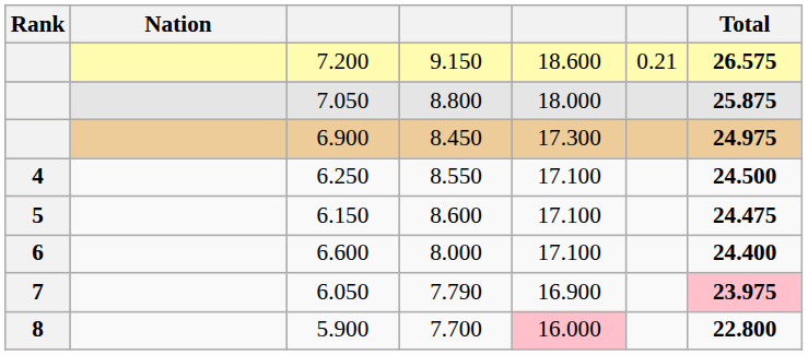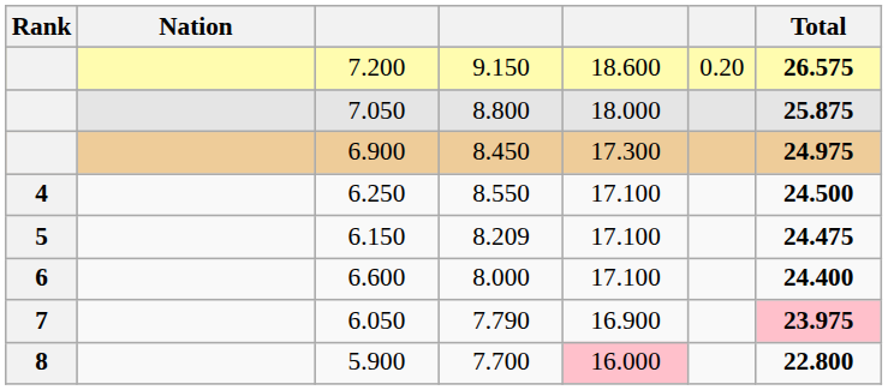 <table class="wikitable sortable" style="text-align:center; font-size:85%">
 <tr>
 <th scope="col" style="width:25px;">Rank</th>
 <th ! scope="col" style="width:120px;">Nation</th>
 <th ! scope="col" style="width:60px;"></th>
 <th ! scope="col" style="width:60px;"></th>
 <th ! scope="col" style="width:60px;"></th>
 <th ! scope="col" style="width:30px;"></th>
 <th ! scope="col" style="width:60px;">Total</th>
 </tr>
 <tr style="background:#fffcaf;">
 <th scope=row style="text-align:center"></th>
 <td style="text-align:left;"></td>
 <td>7.200</td>
 <td>9.150</td>
 <td>18.600</td>
-<td>0.21</td>
+<td>0.20</td>
 <td><strong>26.575</strong></td>
 </tr>
 <tr style="background:#e5e5e5;">
 <th scope=row style="text-align:center"></th>
 <td style="text-align:left;"></td>
 <td>7.050</td>
 <td>8.800</td>
 <td>18.000</td>
 <td></td>
 <td><strong>25.875</strong></td>
 </tr>
 <tr style="background:#ec9;">
 <th scope=row style="text-align:center"></th>
 <td style="text-align:left;"></td>
 <td>6.900</td>
 <td>8.450</td>
 <td>17.300</td>
 <td></td>
 <td><strong>24.975</strong></td>
 </tr>
 <tr>
 <th scope=row style="text-align:center">4</th>
 <td style="text-align:left;"></td>
 <td>6.250</td>
 <td>8.550</td>
 <td>17.100</td>
 <td></td>
 <td><strong>24.500</strong></td>
 </tr>
 <tr>
 <th scope=row style="text-align:center">5</th>
 <td style="text-align:left;"></td>
 <td>6.150</td>
-<td>8.600</td>
+<td>8.209</td>
 <td>17.100</td>
 <td></td>
 <td><strong>24.475</strong></td>
 </tr>
 <tr>
 <th scope=row style="text-align:center">6</th>
 <td style="text-align:left;"></td>
 <td>6.600</td>
 <td>8.000</td>
 <td>17.100</td>
 <td></td>
 <td><strong>24.400</strong></td>
 </tr>
 <tr>
 <th scope=row style="text-align:center">7</th>
 <td style="text-align:left;"></td>
 <td>6.050</td>
 <td>7.790</td>
 <td>16.900</td>
 <td></td>
 <td style="background: pink;"><strong>23.975</strong></td>
 </tr>
 <tr>
 <th scope=row style="text-align:center">8</th>
 <td style="text-align:left;"></td>
 <td>5.900</td>
 <td>7.700</td>
 <td style="background: pink;">16.000</td>
 <td></td>
 <td><strong>22.800</strong></td>
 </tr>
 </table>
